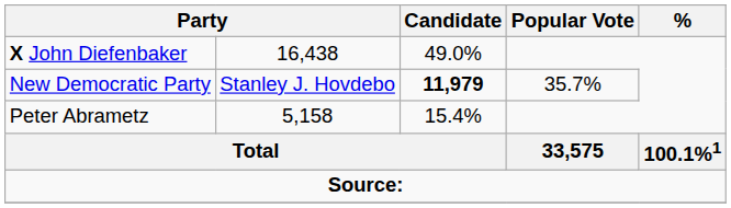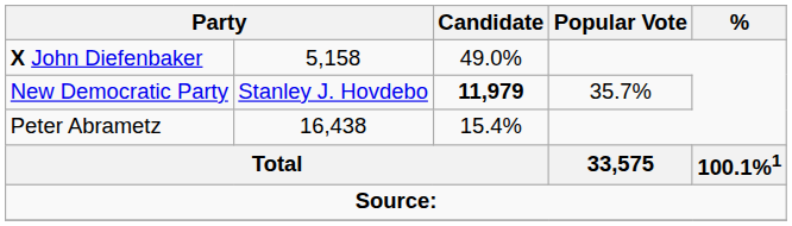 <table class="wikitable">
 <tr>
 <th colspan="2">Party</th>
 <th>Candidate</th>
 <th>Popular Vote</th>
 <th>%</th>
 </tr>
 <tr>
 <td> <strong>X</strong> <a href='#'>John Diefenbaker</a></td>
-<td align=center>16,438</td>
+<td align=center>5,158</td>
 <td align=center>49.0%</td>
 </tr>
 <tr>
 <td><a href='#'>New Democratic Party</a></td>
 <td><a href='#'>Stanley J. Hovdebo</a></td>
 <td align=center><strong>11,979</strong></td>
 <td align=center>35.7%</td>
 </tr>
 <tr>
 <td>Peter Abrametz</td>
-<td align=center>5,158</td>
+<td align=center>16,438</td>
 <td align=center>15.4%</td>
 </tr>
 <tr>
 <th colspan=3 align=center>Total</th>
 <th align=center>33,575</th>
 <th align=center>100.1%<sup>1</sup></th>
 </tr>
 <tr>
 <td align="center" colspan=5><strong>Source:</strong> </td>
 </tr>
 <tr>
 </tr>
 </table>
